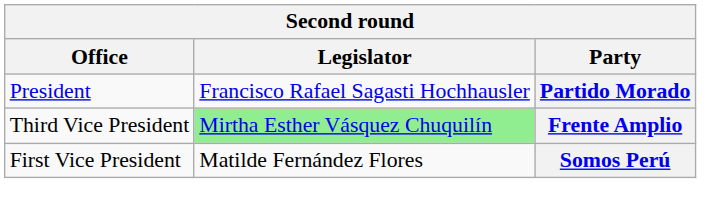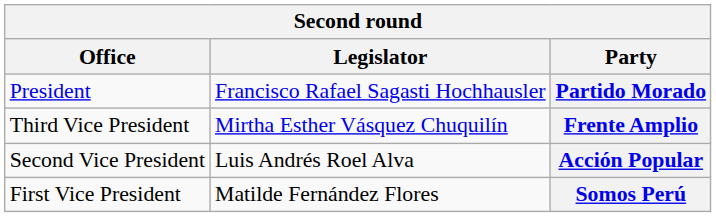 <table class="wikitable">
 <tr>
 <th colspan="3">Second round</th>
 </tr>
 <tr>
 <th>Office</th>
 <th>Legislator</th>
 <th>Party</th>
 </tr>
 <tr>
 <td><a href='#'>President</a></td>
 <td><a href='#'>Francisco Rafael Sagasti Hochhausler</a></td>
 <th><a href='#'>Partido Morado</a></th>
 </tr>
 <tr>
 <td>Third Vice President</td>
-<td style="background: lightgreen;"><a href='#'>Mirtha Esther Vásquez Chuquilín</a></td>
+<td><a href='#'>Mirtha Esther Vásquez Chuquilín</a></td>
 <th><a href='#'>Frente Amplio</a></th>
+</tr>
+<tr>
+<td>Second Vice President</td>
+<td>Luis Andrés Roel Alva</td>
+<th><a href='#'>Acción Popular</a></th>
 </tr>
 <tr>
 <td>First Vice President</td>
 <td>Matilde Fernández Flores</td>
 <th><a href='#'>Somos Perú</a></th>
 </tr>
 </table>
